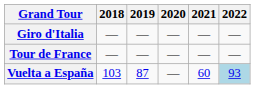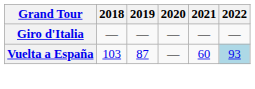 <table class="wikitable plainrowheaders">
 <tr>
 <th scope="col"><a href='#'>Grand Tour</a></th>
 <th scope="col">2018</th>
 <th scope="col">2019</th>
 <th scope="col">2020</th>
 <th scope="col">2021</th>
 <th scope="col">2022</th>
 </tr>
 <tr style="text-align:center;">
 <th scope="row"> <a href='#'>Giro d'Italia</a></th>
 <td>—</td>
 <td>—</td>
 <td>—</td>
 <td>—</td>
 <td>—</td>
 </tr>
 <tr style="text-align:center;">
-<th scope="row"> <a href='#'>Tour de France</a></th>
-<td>—</td>
-<td>—</td>
-<td>—</td>
-<td>—</td>
-<td>—</td>
-</tr>
-<tr style="text-align:center;">
 <th scope="row"> <a href='#'>Vuelta a España</a></th>
 <td><a href='#'>103</a></td>
 <td><a href='#'>87</a></td>
 <td>—</td>
 <td><a href='#'>60</a></td>
 <td style="background: lightblue;"><a href='#'>93</a></td>
 </tr>
 </table>
